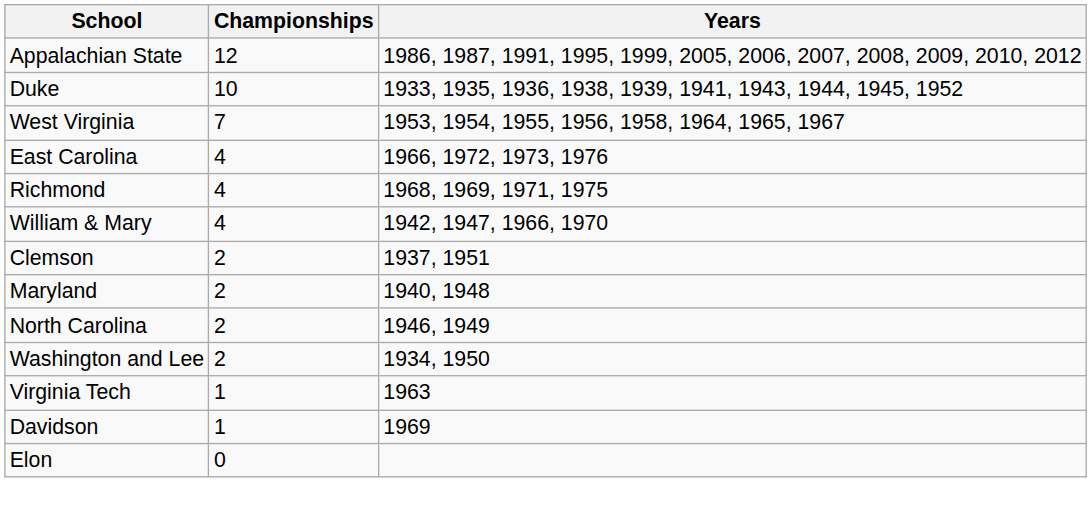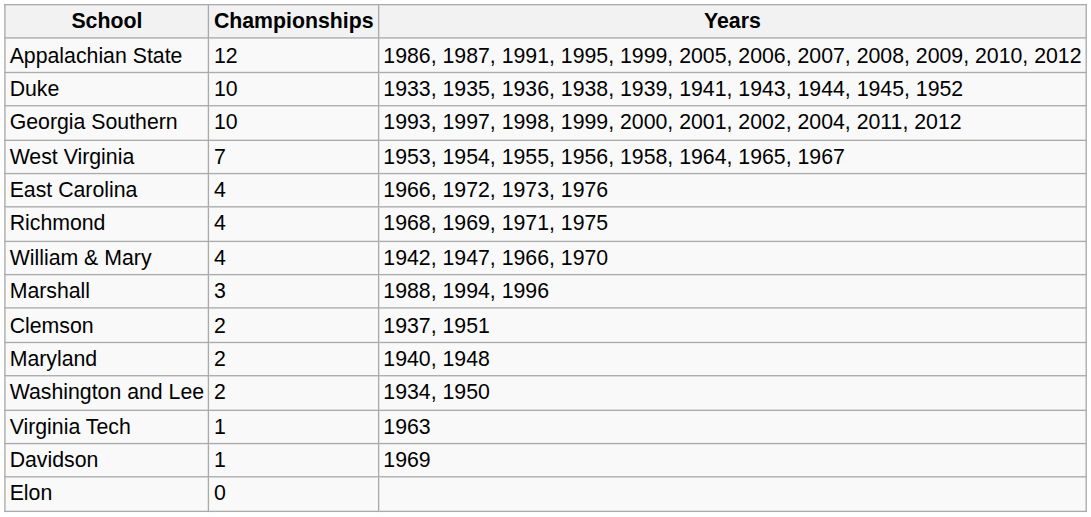 <table class="wikitable" style="margin:auto;">
 <tr>
 <th>School</th>
 <th>Championships</th>
 <th>Years</th>
 </tr>
 <tr>
 <td>Appalachian State</td>
 <td>12</td>
 <td>1986, 1987, 1991, 1995, 1999, 2005, 2006, 2007, 2008, 2009, 2010, 2012</td>
 </tr>
 <tr>
 <td>Duke</td>
 <td>10</td>
 <td>1933, 1935, 1936, 1938, 1939, 1941, 1943, 1944, 1945, 1952</td>
+</tr>
+<tr>
+<td>Georgia Southern</td>
+<td>10</td>
+<td>1993, 1997, 1998, 1999, 2000, 2001, 2002, 2004, 2011, 2012</td>
 </tr>
 <tr>
 <td>West Virginia</td>
 <td>7</td>
 <td>1953, 1954, 1955, 1956, 1958, 1964, 1965, 1967</td>
 </tr>
 <tr>
 <td>East Carolina</td>
 <td>4</td>
 <td>1966, 1972, 1973, 1976</td>
 </tr>
 <tr>
 <td>Richmond</td>
 <td>4</td>
 <td>1968, 1969, 1971, 1975</td>
 </tr>
 <tr>
 <td>William & Mary</td>
 <td>4</td>
 <td>1942, 1947, 1966, 1970</td>
 </tr>
 <tr>
+<td>Marshall</td>
+<td>3</td>
+<td>1988, 1994, 1996</td>
+</tr>
+<tr>
 <td>Clemson</td>
 <td>2</td>
 <td>1937, 1951</td>
 </tr>
 <tr>
 <td>Maryland</td>
 <td>2</td>
 <td>1940, 1948</td>
-</tr>
-<tr>
-<td>North Carolina</td>
-<td>2</td>
-<td>1946, 1949</td>
 </tr>
 <tr>
 <td>Washington and Lee</td>
 <td>2</td>
 <td>1934, 1950</td>
 </tr>
 <tr>
 <td>Virginia Tech</td>
 <td>1</td>
 <td>1963</td>
 </tr>
 <tr>
 <td>Davidson</td>
 <td>1</td>
 <td>1969</td>
 </tr>
 <tr>
 <td>Elon</td>
 <td>0</td>
 <td></td>
 </tr>
 </table>
